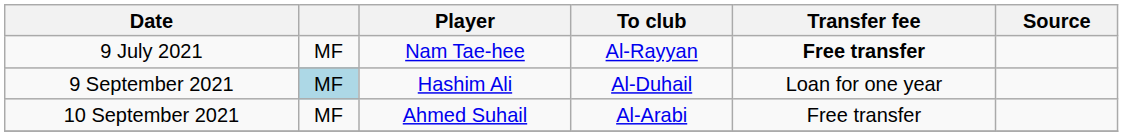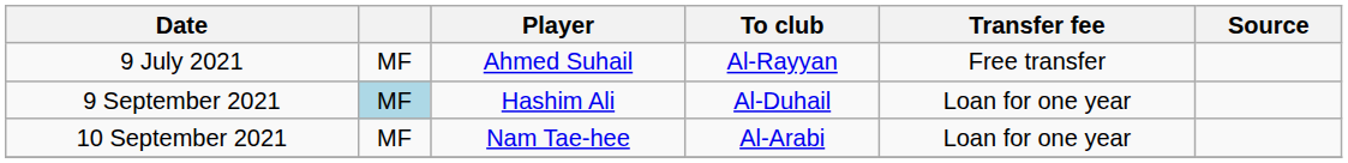 <table class="wikitable sortable" style="width:60%; text-align:center; font-size:85%; text-align:centre;">
 <tr>
 <th>Date</th>
 <th></th>
 <th>Player</th>
 <th>To club</th>
 <th>Transfer fee</th>
 <th>Source</th>
 </tr>
 <tr>
 <td>9 July 2021</td>
 <td>MF</td>
-<td> <a href='#'>Nam Tae-hee</a></td>
+<td> <a href='#'>Ahmed Suhail</a></td>
 <td><a href='#'>Al-Rayyan</a></td>
-<td><strong>Free transfer</strong></td>
+<td>Free transfer</td>
 <td></td>
 </tr>
 <tr>
 <td>9 September 2021</td>
 <td style="background: lightblue;">MF</td>
 <td> <a href='#'>Hashim Ali</a></td>
 <td><a href='#'>Al-Duhail</a></td>
 <td>Loan for one year</td>
 <td></td>
 </tr>
 <tr>
 <td>10 September 2021</td>
 <td>MF</td>
-<td> <a href='#'>Ahmed Suhail</a></td>
+<td> <a href='#'>Nam Tae-hee</a></td>
 <td><a href='#'>Al-Arabi</a></td>
-<td>Free transfer</td>
+<td>Loan for one year</td>
 <td></td>
 </tr>
 <tr>
 </tr>
 </table>
